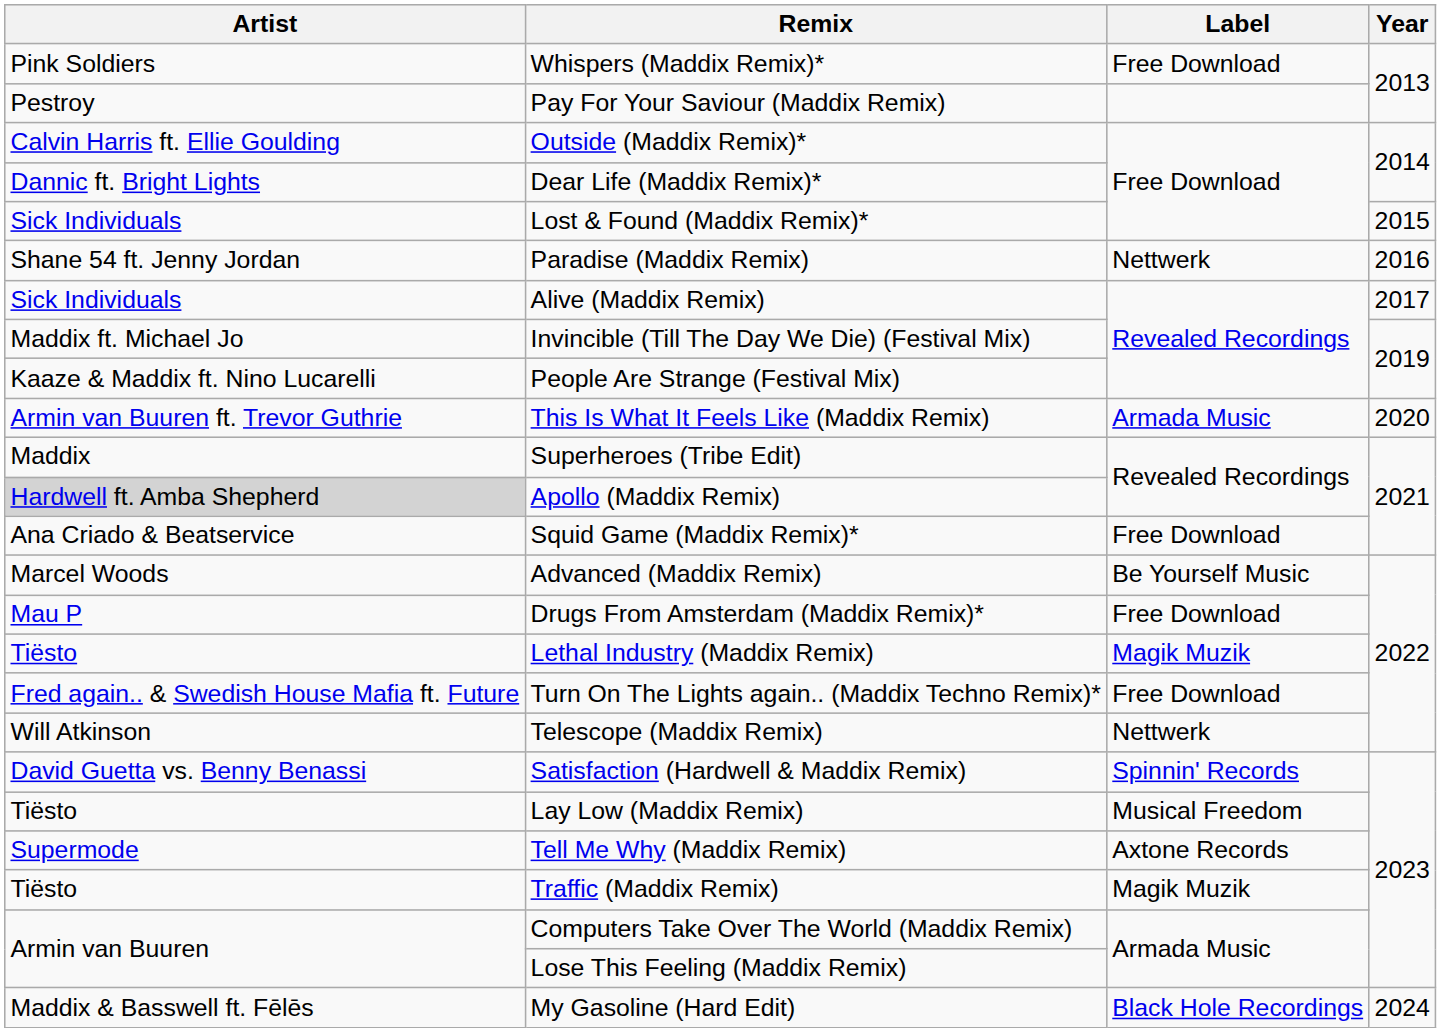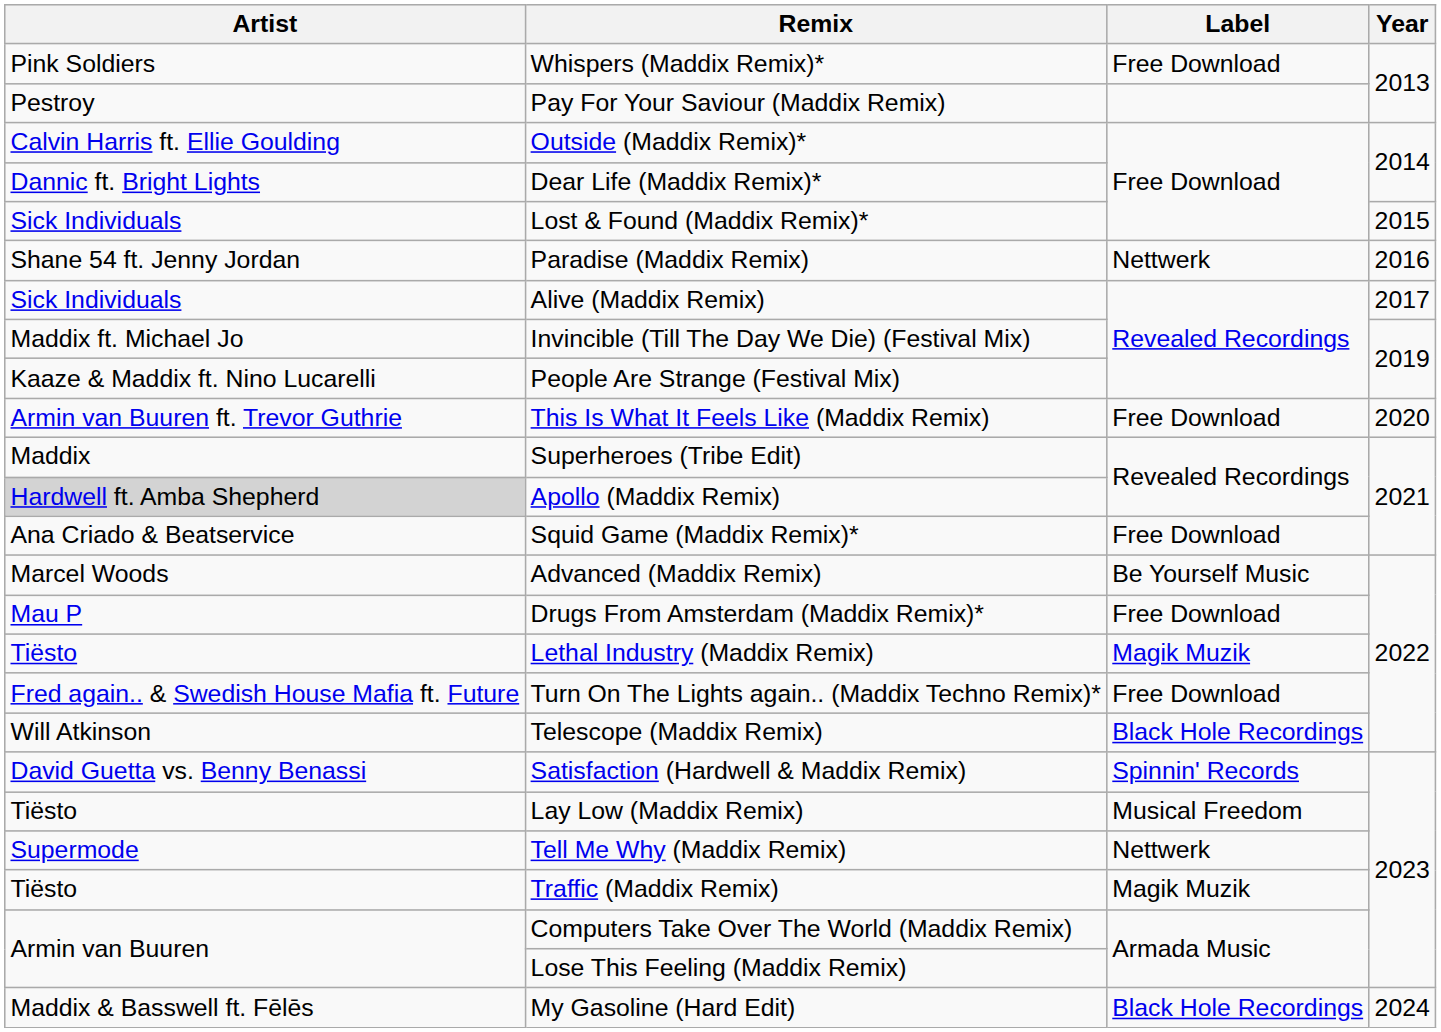 <table class="wikitable plainrowheaders">
 <tr>
 <th>Artist</th>
 <th>Remix</th>
 <th>Label</th>
 <th>Year</th>
 </tr>
 <tr>
 <td>Pink Soldiers</td>
 <td>Whispers (Maddix Remix)*</td>
 <td>Free Download</td>
 <td rowspan="2">2013</td>
 </tr>
 <tr>
 <td>Pestroy</td>
 <td>Pay For Your Saviour (Maddix Remix)</td>
 <td></td>
 </tr>
 <tr>
 <td><a href='#'>Calvin Harris</a> ft. <a href='#'>Ellie Goulding</a></td>
 <td><a href='#'>Outside</a> (Maddix Remix)*</td>
 <td rowspan="3">Free Download</td>
 <td rowspan="2">2014</td>
 </tr>
 <tr>
 <td><a href='#'>Dannic</a> ft. <a href='#'>Bright Lights</a></td>
 <td>Dear Life (Maddix Remix)*</td>
 </tr>
 <tr>
 <td><a href='#'>Sick Individuals</a></td>
 <td>Lost & Found (Maddix Remix)*</td>
 <td>2015</td>
 </tr>
 <tr>
 <td>Shane 54 ft. Jenny Jordan</td>
 <td>Paradise (Maddix Remix)</td>
 <td>Nettwerk</td>
 <td>2016</td>
 </tr>
 <tr>
 <td><a href='#'>Sick Individuals</a></td>
 <td>Alive (Maddix Remix)</td>
 <td rowspan="3"><a href='#'>Revealed Recordings</a></td>
 <td>2017</td>
 </tr>
 <tr>
 <td>Maddix ft. Michael Jo</td>
 <td>Invincible (Till The Day We Die) (Festival Mix)</td>
 <td rowspan="2">2019</td>
 </tr>
 <tr>
 <td>Kaaze & Maddix ft. Nino Lucarelli</td>
 <td>People Are Strange (Festival Mix)</td>
 </tr>
 <tr>
 <td><a href='#'>Armin van Buuren</a> ft. <a href='#'>Trevor Guthrie</a></td>
 <td><a href='#'>This Is What It Feels Like</a> (Maddix Remix)</td>
-<td><a href='#'>Armada Music</a></td>
+<td>Free Download</td>
 <td>2020</td>
 </tr>
 <tr>
 <td>Maddix</td>
 <td>Superheroes (Tribe Edit)</td>
 <td rowspan="2">Revealed Recordings</td>
 <td rowspan="3">2021</td>
 </tr>
 <tr>
 <td style="background: lightgrey;"><a href='#'>Hardwell</a> ft. Amba Shepherd</td>
 <td><a href='#'>Apollo</a> (Maddix Remix)</td>
 </tr>
 <tr>
 <td>Ana Criado & Beatservice</td>
 <td>Squid Game (Maddix Remix)*</td>
 <td>Free Download</td>
 </tr>
 <tr>
 <td>Marcel Woods</td>
 <td>Advanced (Maddix Remix)</td>
 <td>Be Yourself Music</td>
 <td rowspan="5">2022</td>
 </tr>
 <tr>
 <td><a href='#'>Mau P</a></td>
 <td>Drugs From Amsterdam (Maddix Remix)*</td>
 <td>Free Download</td>
 </tr>
 <tr>
 <td><a href='#'>Tiësto</a></td>
 <td><a href='#'>Lethal Industry</a> (Maddix Remix)</td>
 <td><a href='#'>Magik Muzik</a></td>
 </tr>
 <tr>
 <td><a href='#'>Fred again..</a> & <a href='#'>Swedish House Mafia</a> ft. <a href='#'>Future</a></td>
 <td>Turn On The Lights again.. (Maddix Techno Remix)*</td>
 <td>Free Download</td>
 </tr>
 <tr>
 <td>Will Atkinson</td>
 <td>Telescope (Maddix Remix)</td>
-<td>Nettwerk</td>
+<td><a href='#'>Black Hole Recordings</a></td>
 </tr>
 <tr>
 <td><a href='#'>David Guetta</a> vs. <a href='#'>Benny Benassi</a></td>
 <td><a href='#'>Satisfaction</a> (Hardwell & Maddix Remix)</td>
 <td><a href='#'>Spinnin' Records</a></td>
 <td rowspan="6">2023</td>
 </tr>
 <tr>
 <td>Tiësto</td>
 <td>Lay Low (Maddix Remix)</td>
 <td>Musical Freedom</td>
 </tr>
 <tr>
 <td><a href='#'>Supermode</a></td>
 <td><a href='#'>Tell Me Why</a> (Maddix Remix)</td>
-<td>Axtone Records</td>
+<td>Nettwerk</td>
 </tr>
 <tr>
 <td>Tiësto</td>
 <td><a href='#'>Traffic</a> (Maddix Remix)</td>
 <td>Magik Muzik</td>
 </tr>
 <tr>
 <td rowspan="2">Armin van Buuren</td>
 <td>Computers Take Over The World (Maddix Remix)</td>
 <td rowspan="2">Armada Music</td>
 </tr>
 <tr>
 <td>Lose This Feeling (Maddix Remix)</td>
 </tr>
 <tr>
 <td>Maddix & Basswell ft. Fēlēs</td>
 <td>My Gasoline (Hard Edit)</td>
 <td><a href='#'>Black Hole Recordings</a></td>
 <td>2024</td>
 </tr>
 </table>
